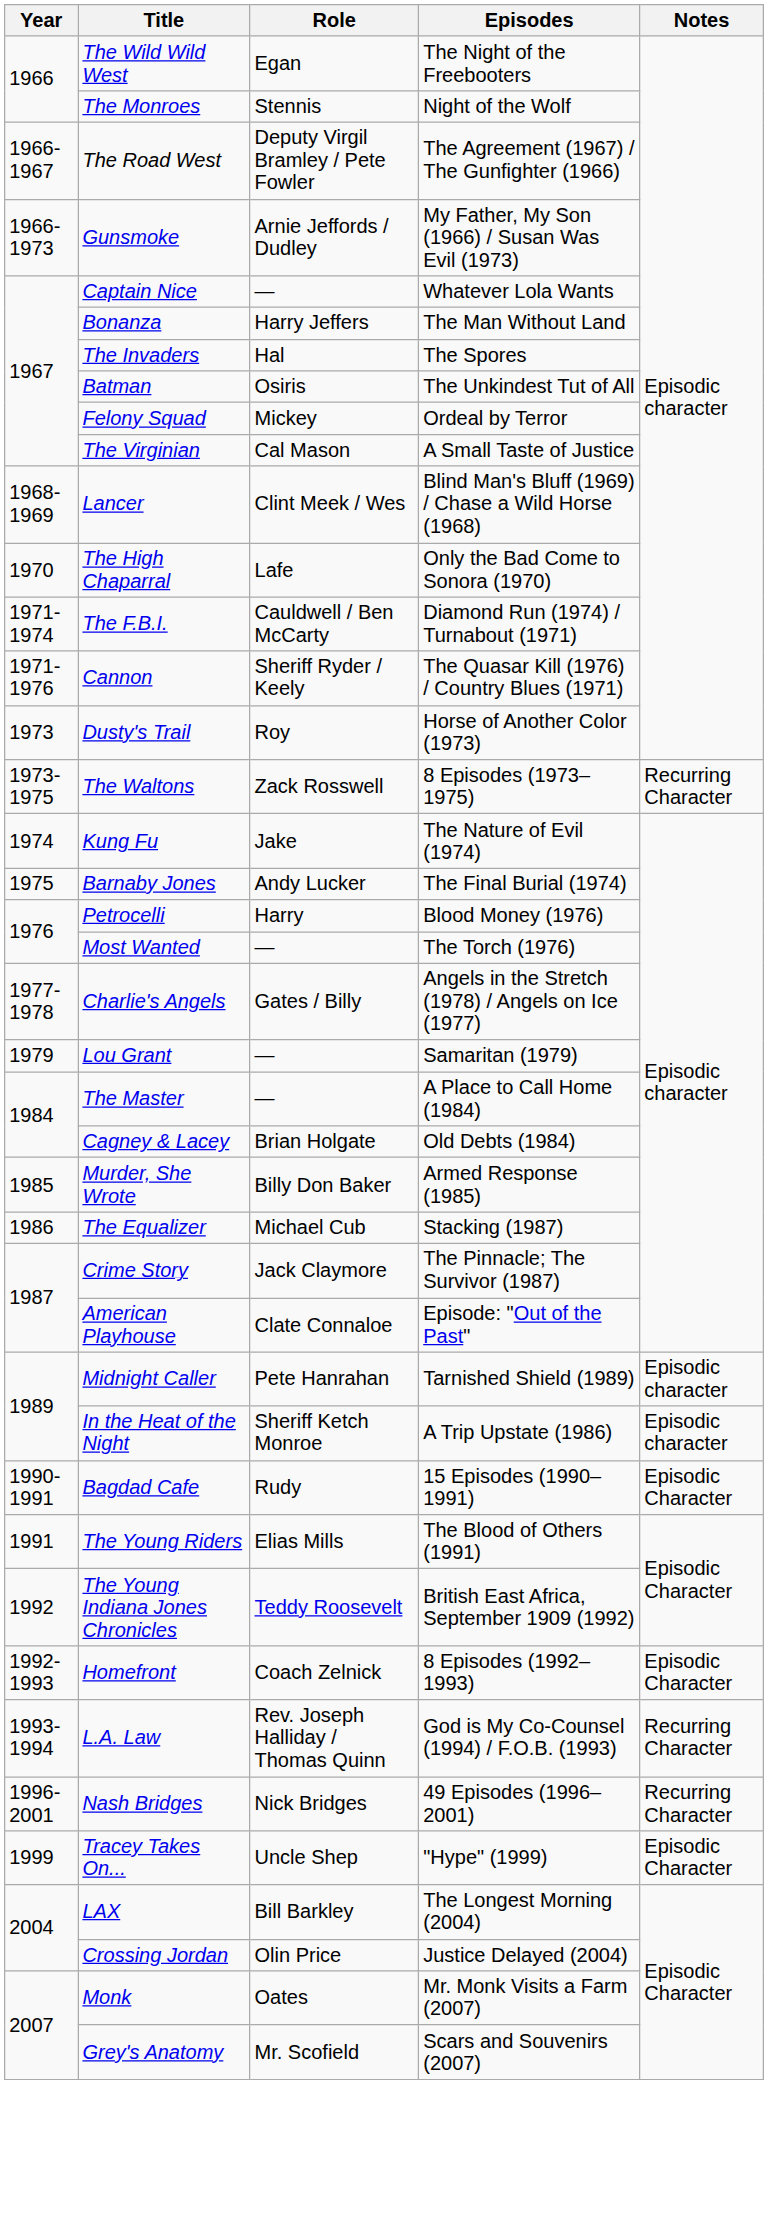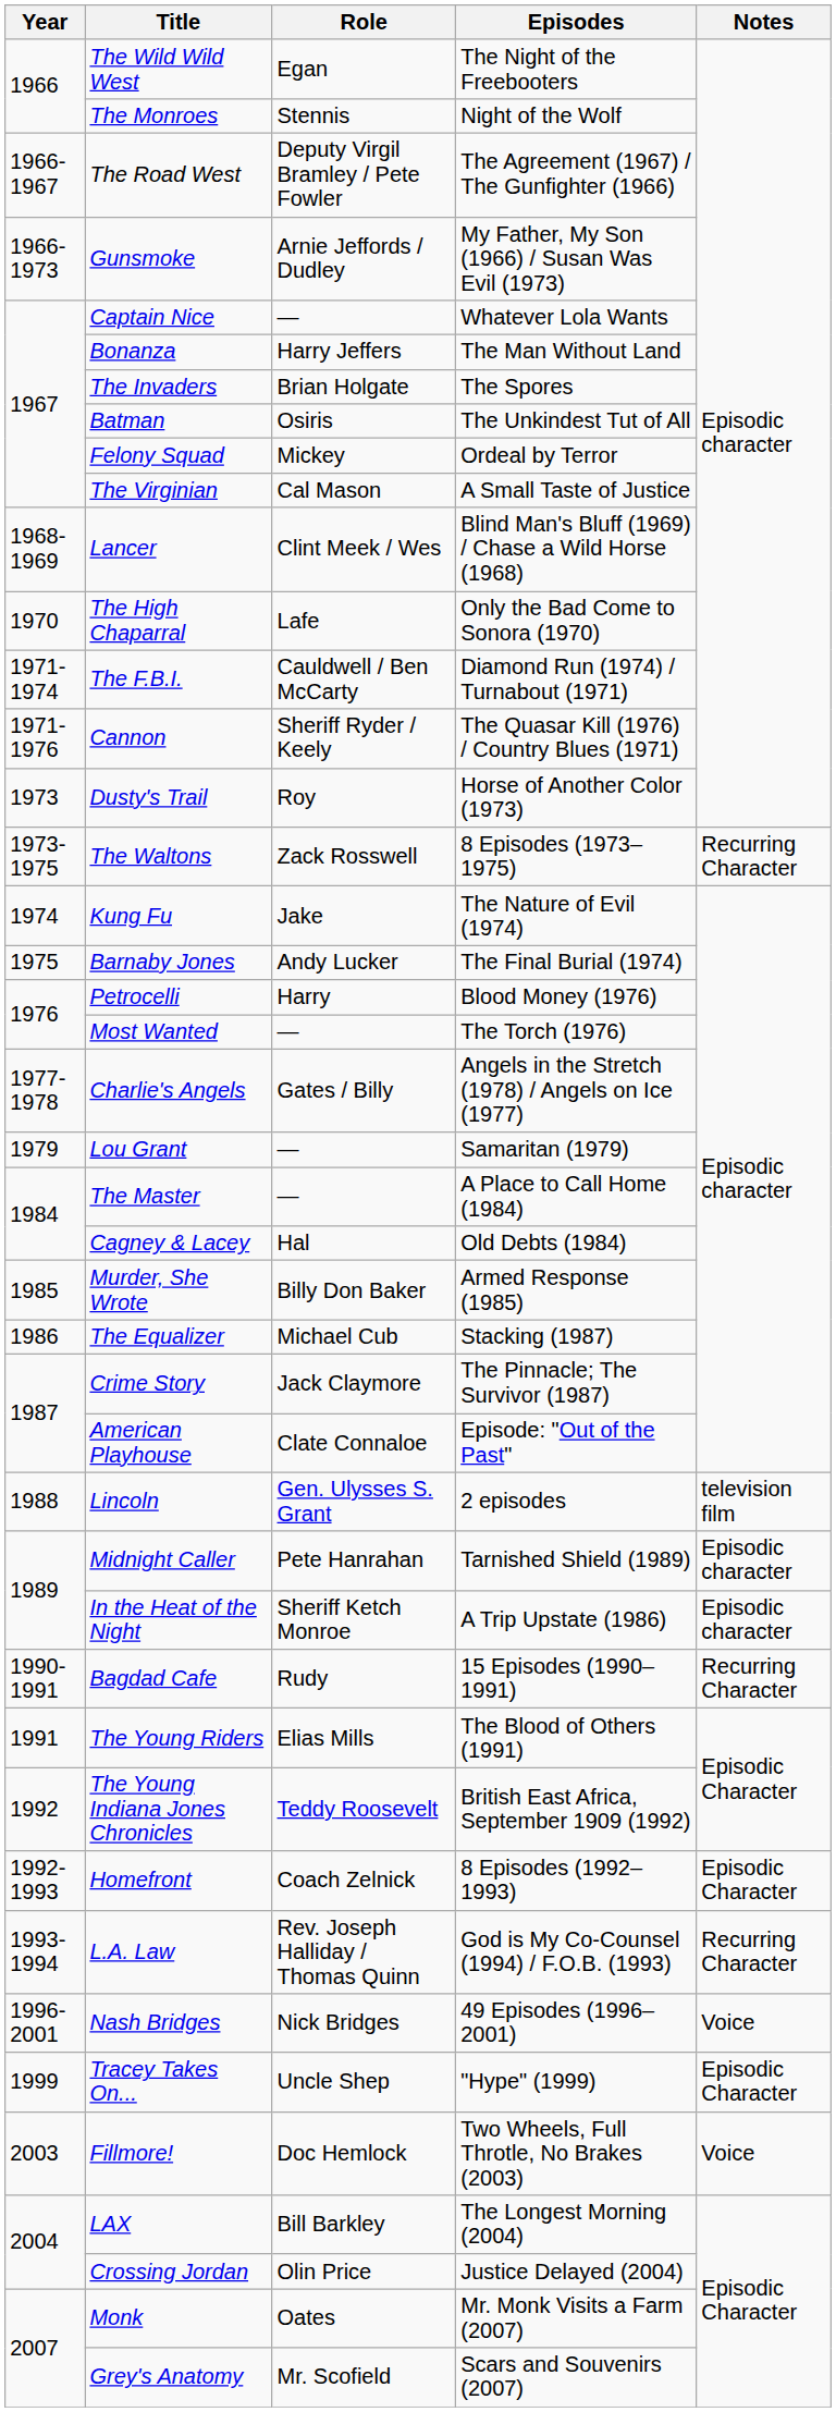 <table class="wikitable sortable">
 <tr>
 <th>Year</th>
 <th>Title</th>
 <th>Role</th>
 <th>Episodes</th>
 <th>Notes</th>
 </tr>
 <tr>
 <td rowspan=2>1966</td>
 <td><em><a href='#'>The Wild Wild West</a></em></td>
 <td>Egan</td>
 <td>The Night of the Freebooters</td>
 <td rowspan=15>Episodic character</td>
 </tr>
 <tr>
 <td><em><a href='#'>The Monroes</a></em></td>
 <td>Stennis</td>
 <td>Night of the Wolf</td>
 </tr>
 <tr>
 <td>1966-1967</td>
 <td><em>The Road West</em></td>
 <td>Deputy Virgil Bramley / Pete Fowler</td>
 <td>The Agreement (1967) / The Gunfighter (1966)</td>
 </tr>
 <tr>
 <td>1966-1973</td>
 <td><em><a href='#'>Gunsmoke</a></em></td>
 <td>Arnie Jeffords / Dudley</td>
 <td>My Father, My Son (1966) / Susan Was Evil (1973)</td>
 </tr>
 <tr>
 <td rowspan=6>1967</td>
 <td><em><a href='#'>Captain Nice</a></em></td>
 <td>—</td>
 <td>Whatever Lola Wants</td>
 </tr>
 <tr>
 <td><em><a href='#'>Bonanza</a></em></td>
 <td>Harry Jeffers</td>
 <td>The Man Without Land</td>
 </tr>
 <tr>
 <td><em><a href='#'>The Invaders</a></em></td>
-<td>Hal</td>
+<td>Brian Holgate</td>
 <td>The Spores</td>
 </tr>
 <tr>
 <td><em><a href='#'>Batman</a></em></td>
 <td>Osiris</td>
 <td>The Unkindest Tut of All</td>
 </tr>
 <tr>
 <td><em><a href='#'>Felony Squad</a></em></td>
 <td>Mickey</td>
 <td>Ordeal by Terror</td>
 </tr>
 <tr>
 <td><em><a href='#'>The Virginian</a></em></td>
 <td>Cal Mason</td>
 <td>A Small Taste of Justice</td>
 </tr>
 <tr>
 <td>1968-1969</td>
 <td><em><a href='#'>Lancer</a></em></td>
 <td>Clint Meek / Wes</td>
 <td>Blind Man's Bluff (1969) / Chase a Wild Horse (1968)</td>
 </tr>
 <tr>
 <td>1970</td>
 <td><em><a href='#'>The High Chaparral</a></em></td>
 <td>Lafe</td>
 <td>Only the Bad Come to Sonora (1970)</td>
 </tr>
 <tr>
 <td>1971-1974</td>
 <td><em><a href='#'>The F.B.I.</a></em></td>
 <td>Cauldwell / Ben McCarty</td>
 <td>Diamond Run (1974) / Turnabout (1971)</td>
 </tr>
 <tr>
 <td>1971-1976</td>
 <td><em><a href='#'>Cannon</a></em></td>
 <td>Sheriff Ryder / Keely</td>
 <td>The Quasar Kill (1976) / Country Blues (1971)</td>
 </tr>
 <tr>
 <td>1973</td>
 <td><em><a href='#'>Dusty's Trail</a></em></td>
 <td>Roy</td>
 <td>Horse of Another Color (1973)</td>
 </tr>
 <tr>
 <td>1973-1975</td>
 <td><em><a href='#'>The Waltons</a></em></td>
 <td>Zack Rosswell</td>
 <td>8 Episodes (1973–1975)</td>
 <td>Recurring Character</td>
 </tr>
 <tr>
 <td>1974</td>
 <td><em><a href='#'>Kung Fu</a></em></td>
 <td>Jake</td>
 <td>The Nature of Evil (1974)</td>
 <td rowspan=12>Episodic character</td>
 </tr>
 <tr>
 <td>1975</td>
 <td><em><a href='#'>Barnaby Jones</a></em></td>
 <td>Andy Lucker</td>
 <td>The Final Burial (1974)</td>
 </tr>
 <tr>
 <td rowspan=2>1976</td>
 <td><em><a href='#'>Petrocelli</a></em></td>
 <td>Harry</td>
 <td>Blood Money (1976)</td>
 </tr>
 <tr>
 <td><em><a href='#'>Most Wanted</a></em></td>
 <td>—</td>
 <td>The Torch (1976)</td>
 </tr>
 <tr>
 <td>1977-1978</td>
 <td><em><a href='#'>Charlie's Angels</a></em></td>
 <td>Gates / Billy</td>
 <td>Angels in the Stretch (1978) / Angels on Ice (1977)</td>
 </tr>
 <tr>
 <td>1979</td>
 <td><em><a href='#'>Lou Grant</a></em></td>
 <td>—</td>
 <td>Samaritan (1979)</td>
 </tr>
 <tr>
 <td rowspan=2>1984</td>
 <td><em><a href='#'>The Master</a></em></td>
 <td>—</td>
 <td>A Place to Call Home (1984)</td>
 </tr>
 <tr>
 <td><em><a href='#'>Cagney & Lacey</a></em></td>
-<td>Brian Holgate</td>
+<td>Hal</td>
 <td>Old Debts (1984)</td>
 </tr>
 <tr>
 <td>1985</td>
 <td><em><a href='#'>Murder, She Wrote</a></em></td>
 <td>Billy Don Baker</td>
 <td>Armed Response (1985)</td>
 </tr>
 <tr>
 <td>1986</td>
 <td><em><a href='#'>The Equalizer</a></em></td>
 <td>Michael Cub</td>
 <td>Stacking (1987)</td>
 </tr>
 <tr>
 <td rowspan=2>1987</td>
 <td><em><a href='#'>Crime Story</a></em></td>
 <td>Jack Claymore</td>
 <td>The Pinnacle; The Survivor (1987)</td>
 </tr>
 <tr>
 <td><em><a href='#'>American Playhouse</a></em></td>
 <td>Clate Connaloe</td>
 <td>Episode: "<a href='#'>Out of the Past</a>"</td>
 </tr>
 <tr>
+<td>1988</td>
+<td><em><a href='#'>Lincoln</a></em></td>
+<td><a href='#'>Gen. Ulysses S. Grant</a></td>
+<td>2 episodes</td>
+<td>television film</td>
+</tr>
+<tr>
 <td rowspan=2>1989</td>
 <td><em><a href='#'>Midnight Caller</a></em></td>
 <td>Pete Hanrahan</td>
 <td>Tarnished Shield (1989)</td>
 <td>Episodic character</td>
 </tr>
 <tr>
 <td><em><a href='#'>In the Heat of the Night</a></em></td>
 <td>Sheriff Ketch Monroe</td>
 <td>A Trip Upstate (1986)</td>
 <td>Episodic character</td>
 </tr>
 <tr>
 <td>1990-1991</td>
 <td><em><a href='#'>Bagdad Cafe</a></em></td>
 <td>Rudy</td>
 <td>15 Episodes (1990–1991)</td>
-<td>Episodic Character</td>
+<td>Recurring Character</td>
 </tr>
 <tr>
 <td>1991</td>
 <td><em><a href='#'>The Young Riders</a></em></td>
 <td>Elias Mills</td>
 <td>The Blood of Others (1991)</td>
 <td rowspan=2>Episodic Character</td>
 </tr>
 <tr>
 <td>1992</td>
 <td><em><a href='#'>The Young Indiana Jones Chronicles</a></em></td>
 <td><a href='#'>Teddy Roosevelt</a></td>
 <td>British East Africa, September 1909 (1992)</td>
 </tr>
 <tr>
 <td>1992-1993</td>
 <td><em><a href='#'>Homefront</a></em></td>
 <td>Coach Zelnick</td>
 <td>8 Episodes (1992–1993)</td>
 <td>Episodic Character</td>
 </tr>
 <tr>
 <td>1993-1994</td>
 <td><em><a href='#'>L.A. Law</a></em></td>
 <td>Rev. Joseph Halliday / Thomas Quinn</td>
 <td>God is My Co-Counsel (1994) / F.O.B. (1993)</td>
 <td>Recurring Character</td>
 </tr>
 <tr>
 <td>1996-2001</td>
 <td><em><a href='#'>Nash Bridges</a></em></td>
 <td>Nick Bridges</td>
 <td>49 Episodes (1996–2001)</td>
-<td>Recurring Character</td>
+<td>Voice</td>
 </tr>
 <tr>
 <td>1999</td>
 <td><em><a href='#'>Tracey Takes On...</a></em></td>
 <td>Uncle Shep</td>
 <td>"Hype" (1999)</td>
 <td>Episodic Character</td>
+</tr>
+<tr>
+<td>2003</td>
+<td><em><a href='#'>Fillmore!</a></em></td>
+<td>Doc Hemlock</td>
+<td>Two Wheels, Full Throtle, No Brakes (2003)</td>
+<td>Voice</td>
 </tr>
 <tr>
 <td rowspan=2>2004</td>
 <td><em><a href='#'>LAX</a></em></td>
 <td>Bill Barkley</td>
 <td>The Longest Morning (2004)</td>
 <td rowspan=4>Episodic Character</td>
 </tr>
 <tr>
 <td><em><a href='#'>Crossing Jordan</a></em></td>
 <td>Olin Price</td>
 <td>Justice Delayed (2004)</td>
 </tr>
 <tr>
 <td rowspan=2>2007</td>
 <td><em><a href='#'>Monk</a></em></td>
 <td>Oates</td>
 <td>Mr. Monk Visits a Farm (2007)</td>
 </tr>
 <tr>
 <td><em><a href='#'>Grey's Anatomy</a></em></td>
 <td>Mr. Scofield</td>
 <td>Scars and Souvenirs (2007)</td>
 </tr>
 </table>
